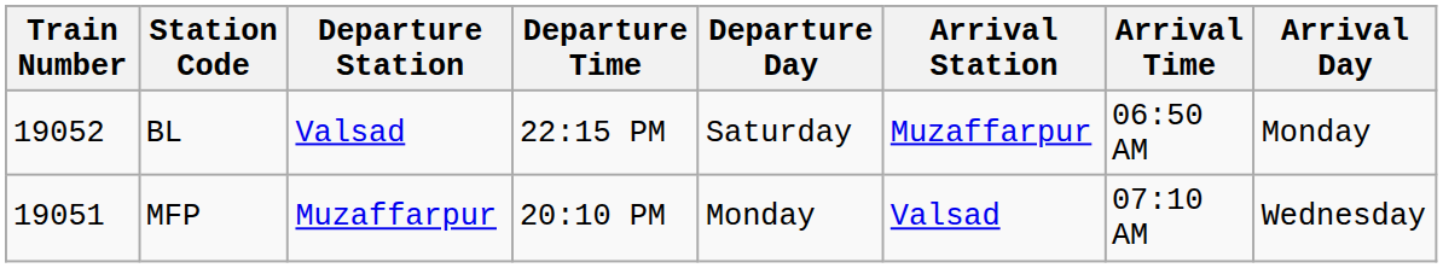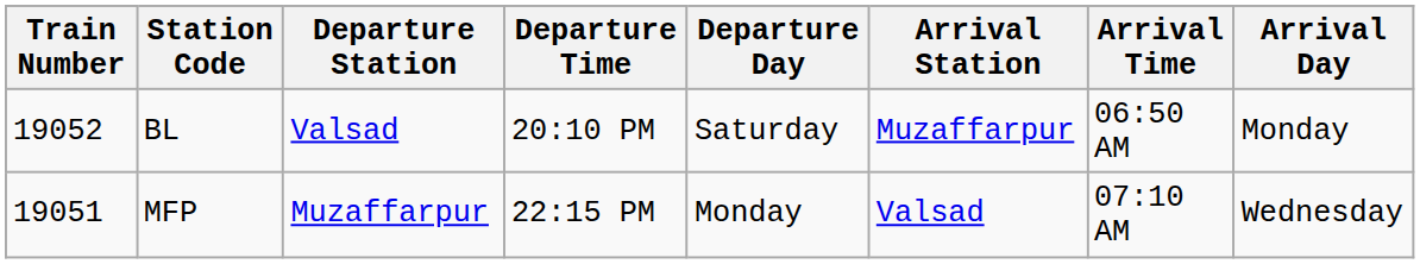 <table class="wikitable">
 <tr>
 <th>Train Number</th>
 <th>Station Code</th>
 <th>Departure Station</th>
 <th>Departure Time</th>
 <th>Departure Day</th>
 <th>Arrival Station</th>
 <th>Arrival Time</th>
 <th>Arrival Day</th>
 </tr>
 <tr>
 <td>19052</td>
 <td>BL</td>
 <td><a href='#'>Valsad</a></td>
-<td>22:15 PM</td>
+<td>20:10 PM</td>
 <td>Saturday</td>
 <td><a href='#'>Muzaffarpur</a></td>
 <td>06:50 AM</td>
 <td>Monday</td>
 </tr>
 <tr>
 <td>19051</td>
 <td>MFP</td>
 <td><a href='#'>Muzaffarpur</a></td>
-<td>20:10 PM</td>
+<td>22:15 PM</td>
 <td>Monday</td>
 <td><a href='#'>Valsad</a></td>
 <td>07:10 AM</td>
 <td>Wednesday</td>
 </tr>
 </table>
